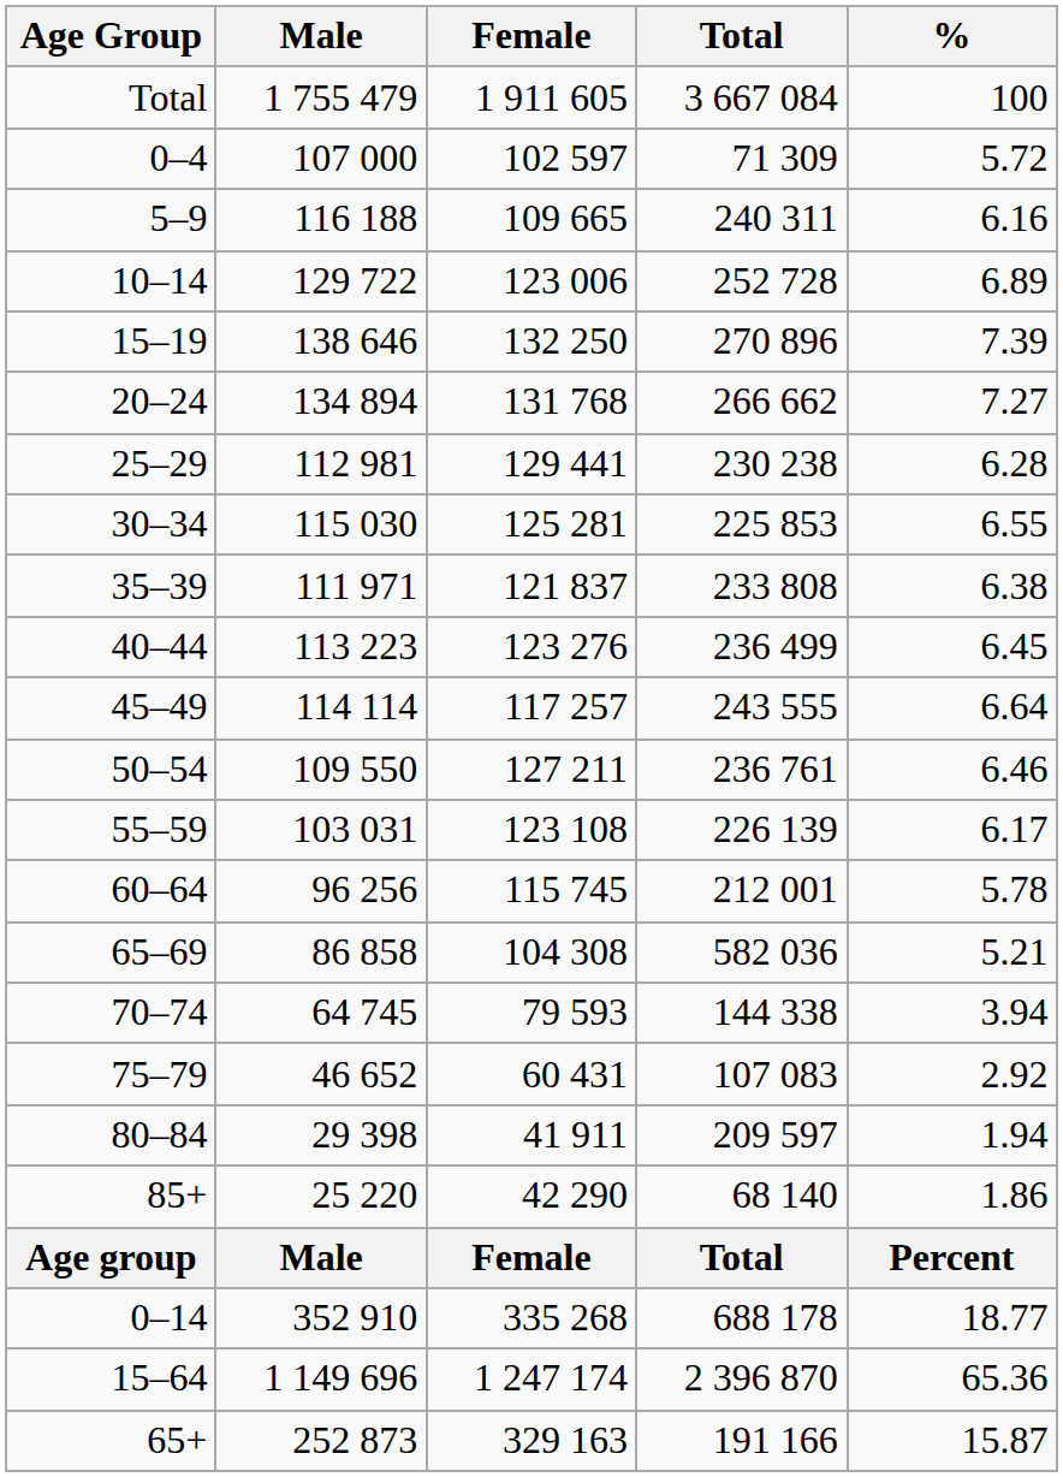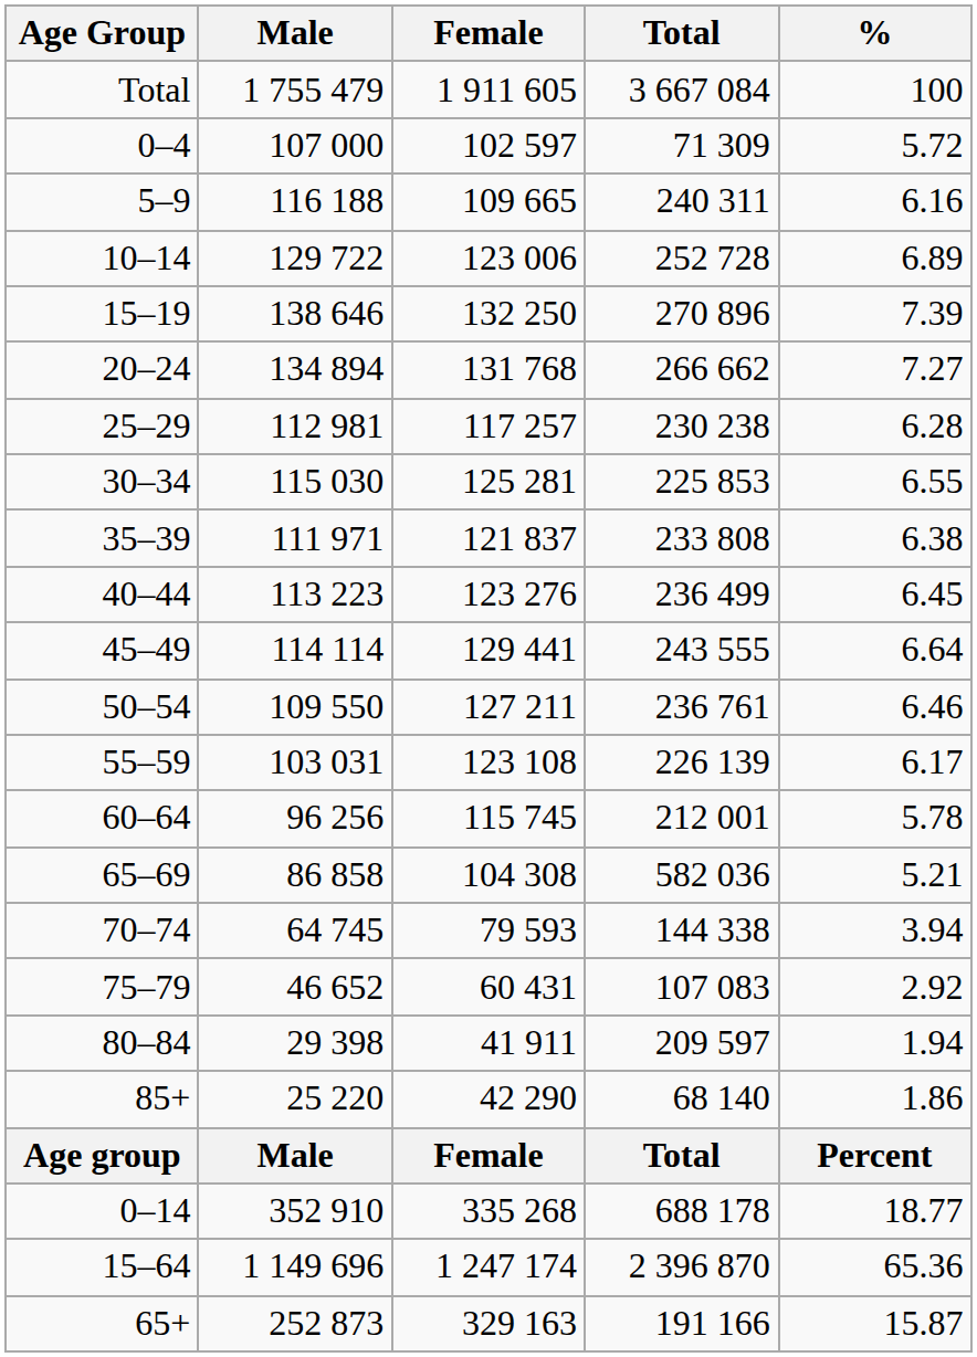 <table class="wikitable">
 <tr>
 <th width="80pt">Age Group</th>
 <th width="80pt">Male</th>
 <th width="80pt">Female</th>
 <th width="80pt">Total</th>
 <th width="80pt">%</th>
 </tr>
 <tr>
 <td align="right">Total</td>
 <td align="right">1 755 479</td>
 <td align="right">1 911 605</td>
 <td align="right">3 667 084</td>
 <td align="right">100</td>
 </tr>
 <tr>
 <td align="right">0–4</td>
 <td align="right">107 000</td>
 <td align="right">102 597</td>
 <td align="right">71 309</td>
 <td align="right">5.72</td>
 </tr>
 <tr>
 <td align="right">5–9</td>
 <td align="right">116 188</td>
 <td align="right">109 665</td>
 <td align="right">240 311</td>
 <td align="right">6.16</td>
 </tr>
 <tr>
 <td align="right">10–14</td>
 <td align="right">129 722</td>
 <td align="right">123 006</td>
 <td align="right">252 728</td>
 <td align="right">6.89</td>
 </tr>
 <tr>
 <td align="right">15–19</td>
 <td align="right">138 646</td>
 <td align="right">132 250</td>
 <td align="right">270 896</td>
 <td align="right">7.39</td>
 </tr>
 <tr>
 <td align="right">20–24</td>
 <td align="right">134 894</td>
 <td align="right">131 768</td>
 <td align="right">266 662</td>
 <td align="right">7.27</td>
 </tr>
 <tr>
 <td align="right">25–29</td>
 <td align="right">112 981</td>
-<td align="right">129 441</td>
+<td align="right">117 257</td>
 <td align="right">230 238</td>
 <td align="right">6.28</td>
 </tr>
 <tr>
 <td align="right">30–34</td>
 <td align="right">115 030</td>
 <td align="right">125 281</td>
 <td align="right">225 853</td>
 <td align="right">6.55</td>
 </tr>
 <tr>
 <td align="right">35–39</td>
 <td align="right">111 971</td>
 <td align="right">121 837</td>
 <td align="right">233 808</td>
 <td align="right">6.38</td>
 </tr>
 <tr>
 <td align="right">40–44</td>
 <td align="right">113 223</td>
 <td align="right">123 276</td>
 <td align="right">236 499</td>
 <td align="right">6.45</td>
 </tr>
 <tr>
 <td align="right">45–49</td>
 <td align="right">114 114</td>
-<td align="right">117 257</td>
+<td align="right">129 441</td>
 <td align="right">243 555</td>
 <td align="right">6.64</td>
 </tr>
 <tr>
 <td align="right">50–54</td>
 <td align="right">109 550</td>
 <td align="right">127 211</td>
 <td align="right">236 761</td>
 <td align="right">6.46</td>
 </tr>
 <tr>
 <td align="right">55–59</td>
 <td align="right">103 031</td>
 <td align="right">123 108</td>
 <td align="right">226 139</td>
 <td align="right">6.17</td>
 </tr>
 <tr>
 <td align="right">60–64</td>
 <td align="right">96 256</td>
 <td align="right">115 745</td>
 <td align="right">212 001</td>
 <td align="right">5.78</td>
 </tr>
 <tr>
 <td align="right">65–69</td>
 <td align="right">86 858</td>
 <td align="right">104 308</td>
 <td align="right">582 036</td>
 <td align="right">5.21</td>
 </tr>
 <tr>
 <td align="right">70–74</td>
 <td align="right">64 745</td>
 <td align="right">79 593</td>
 <td align="right">144 338</td>
 <td align="right">3.94</td>
 </tr>
 <tr>
 <td align="right">75–79</td>
 <td align="right">46 652</td>
 <td align="right">60 431</td>
 <td align="right">107 083</td>
 <td align="right">2.92</td>
 </tr>
 <tr>
 <td align="right">80–84</td>
 <td align="right">29 398</td>
 <td align="right">41 911</td>
 <td align="right">209 597</td>
 <td align="right">1.94</td>
 </tr>
 <tr>
 <td align="right">85+</td>
 <td align="right">25 220</td>
 <td align="right">42 290</td>
 <td align="right">68 140</td>
 <td align="right">1.86</td>
 </tr>
 <tr>
 <th width="50">Age group</th>
 <th width="80pt">Male</th>
 <th width="80">Female</th>
 <th width="80">Total</th>
 <th width="50">Percent</th>
 </tr>
 <tr>
 <td align="right">0–14</td>
 <td align="right">352 910</td>
 <td align="right">335 268</td>
 <td align="right">688 178</td>
 <td align="right">18.77</td>
 </tr>
 <tr>
 <td align="right">15–64</td>
 <td align="right">1 149 696</td>
 <td align="right">1 247 174</td>
 <td align="right">2 396 870</td>
 <td align="right">65.36</td>
 </tr>
 <tr>
 <td align="right">65+</td>
 <td align="right">252 873</td>
 <td align="right">329 163</td>
 <td align="right">191 166</td>
 <td align="right">15.87</td>
 </tr>
 <tr>
 </tr>
 </table>
